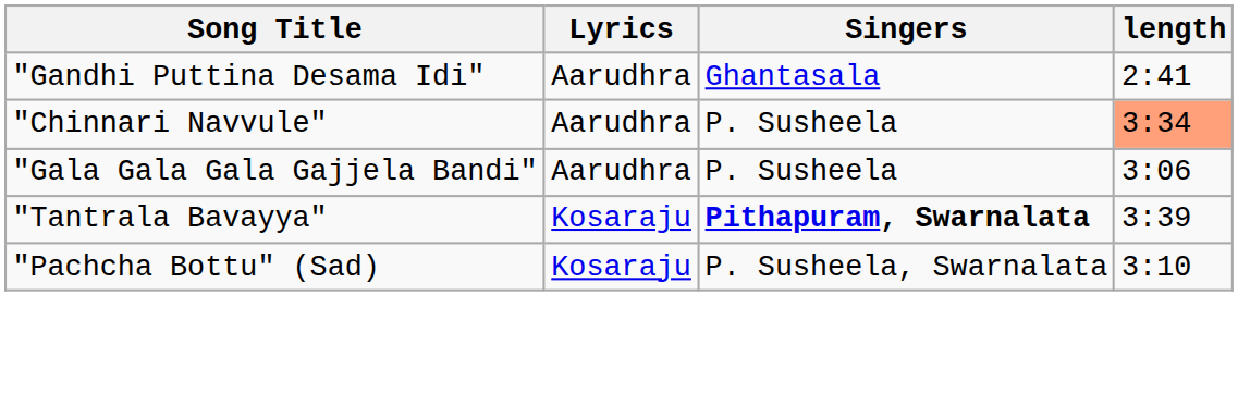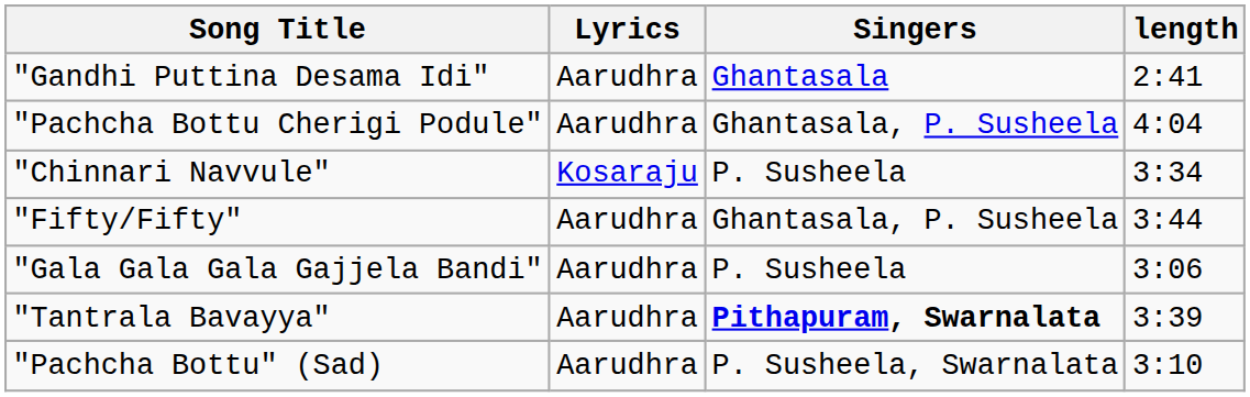 <table class="wikitable">
 <tr>
 <th>Song Title</th>
 <th>Lyrics</th>
 <th>Singers</th>
 <th>length</th>
 </tr>
 <tr>
 <td>"Gandhi Puttina Desama Idi"</td>
 <td>Aarudhra</td>
 <td><a href='#'>Ghantasala</a></td>
 <td>2:41</td>
 </tr>
 <tr>
+<td>"Pachcha Bottu Cherigi Podule"</td>
+<td>Aarudhra</td>
+<td>Ghantasala, <a href='#'>P. Susheela</a></td>
+<td>4:04</td>
+</tr>
+<tr>
 <td>"Chinnari Navvule"</td>
+<td><a href='#'>Kosaraju</a></td>
+<td>P. Susheela</td>
+<td>3:34</td>
+</tr>
+<tr>
+<td>"Fifty/Fifty"</td>
 <td>Aarudhra</td>
-<td>P. Susheela</td>
-<td style="background: lightsalmon;">3:34</td>
+<td>Ghantasala, P. Susheela</td>
+<td>3:44</td>
 </tr>
 <tr>
 <td>"Gala Gala Gala Gajjela Bandi"</td>
 <td>Aarudhra</td>
 <td>P. Susheela</td>
 <td>3:06</td>
 </tr>
 <tr>
 <td>"Tantrala Bavayya"</td>
-<td><a href='#'>Kosaraju</a></td>
+<td>Aarudhra</td>
 <td><strong><a href='#'>Pithapuram</a>, Swarnalata</strong></td>
 <td>3:39</td>
 </tr>
 <tr>
 <td>"Pachcha Bottu" (Sad)</td>
-<td><a href='#'>Kosaraju</a></td>
+<td>Aarudhra</td>
 <td>P. Susheela, Swarnalata</td>
 <td>3:10</td>
 </tr>
 </table>
